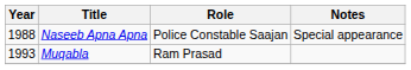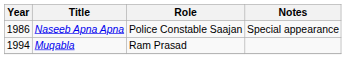 <table class="wikitable sortable">
 <tr>
 <th scope="col">Year</th>
 <th scope="col">Title</th>
 <th scope="col">Role</th>
 <th class="unsortable" scope="col">Notes</th>
 </tr>
 <tr>
-<td>1988</td>
+<td>1986</td>
 <td><em><a href='#'>Naseeb Apna Apna</a></em></td>
 <td>Police Constable Saajan</td>
 <td>Special appearance</td>
 </tr>
 <tr>
-<td>1993</td>
+<td>1994</td>
 <td><em><a href='#'>Muqabla</a></em></td>
 <td>Ram Prasad</td>
 <td></td>
 </tr>
 <tr>
 </tr>
 </table>
